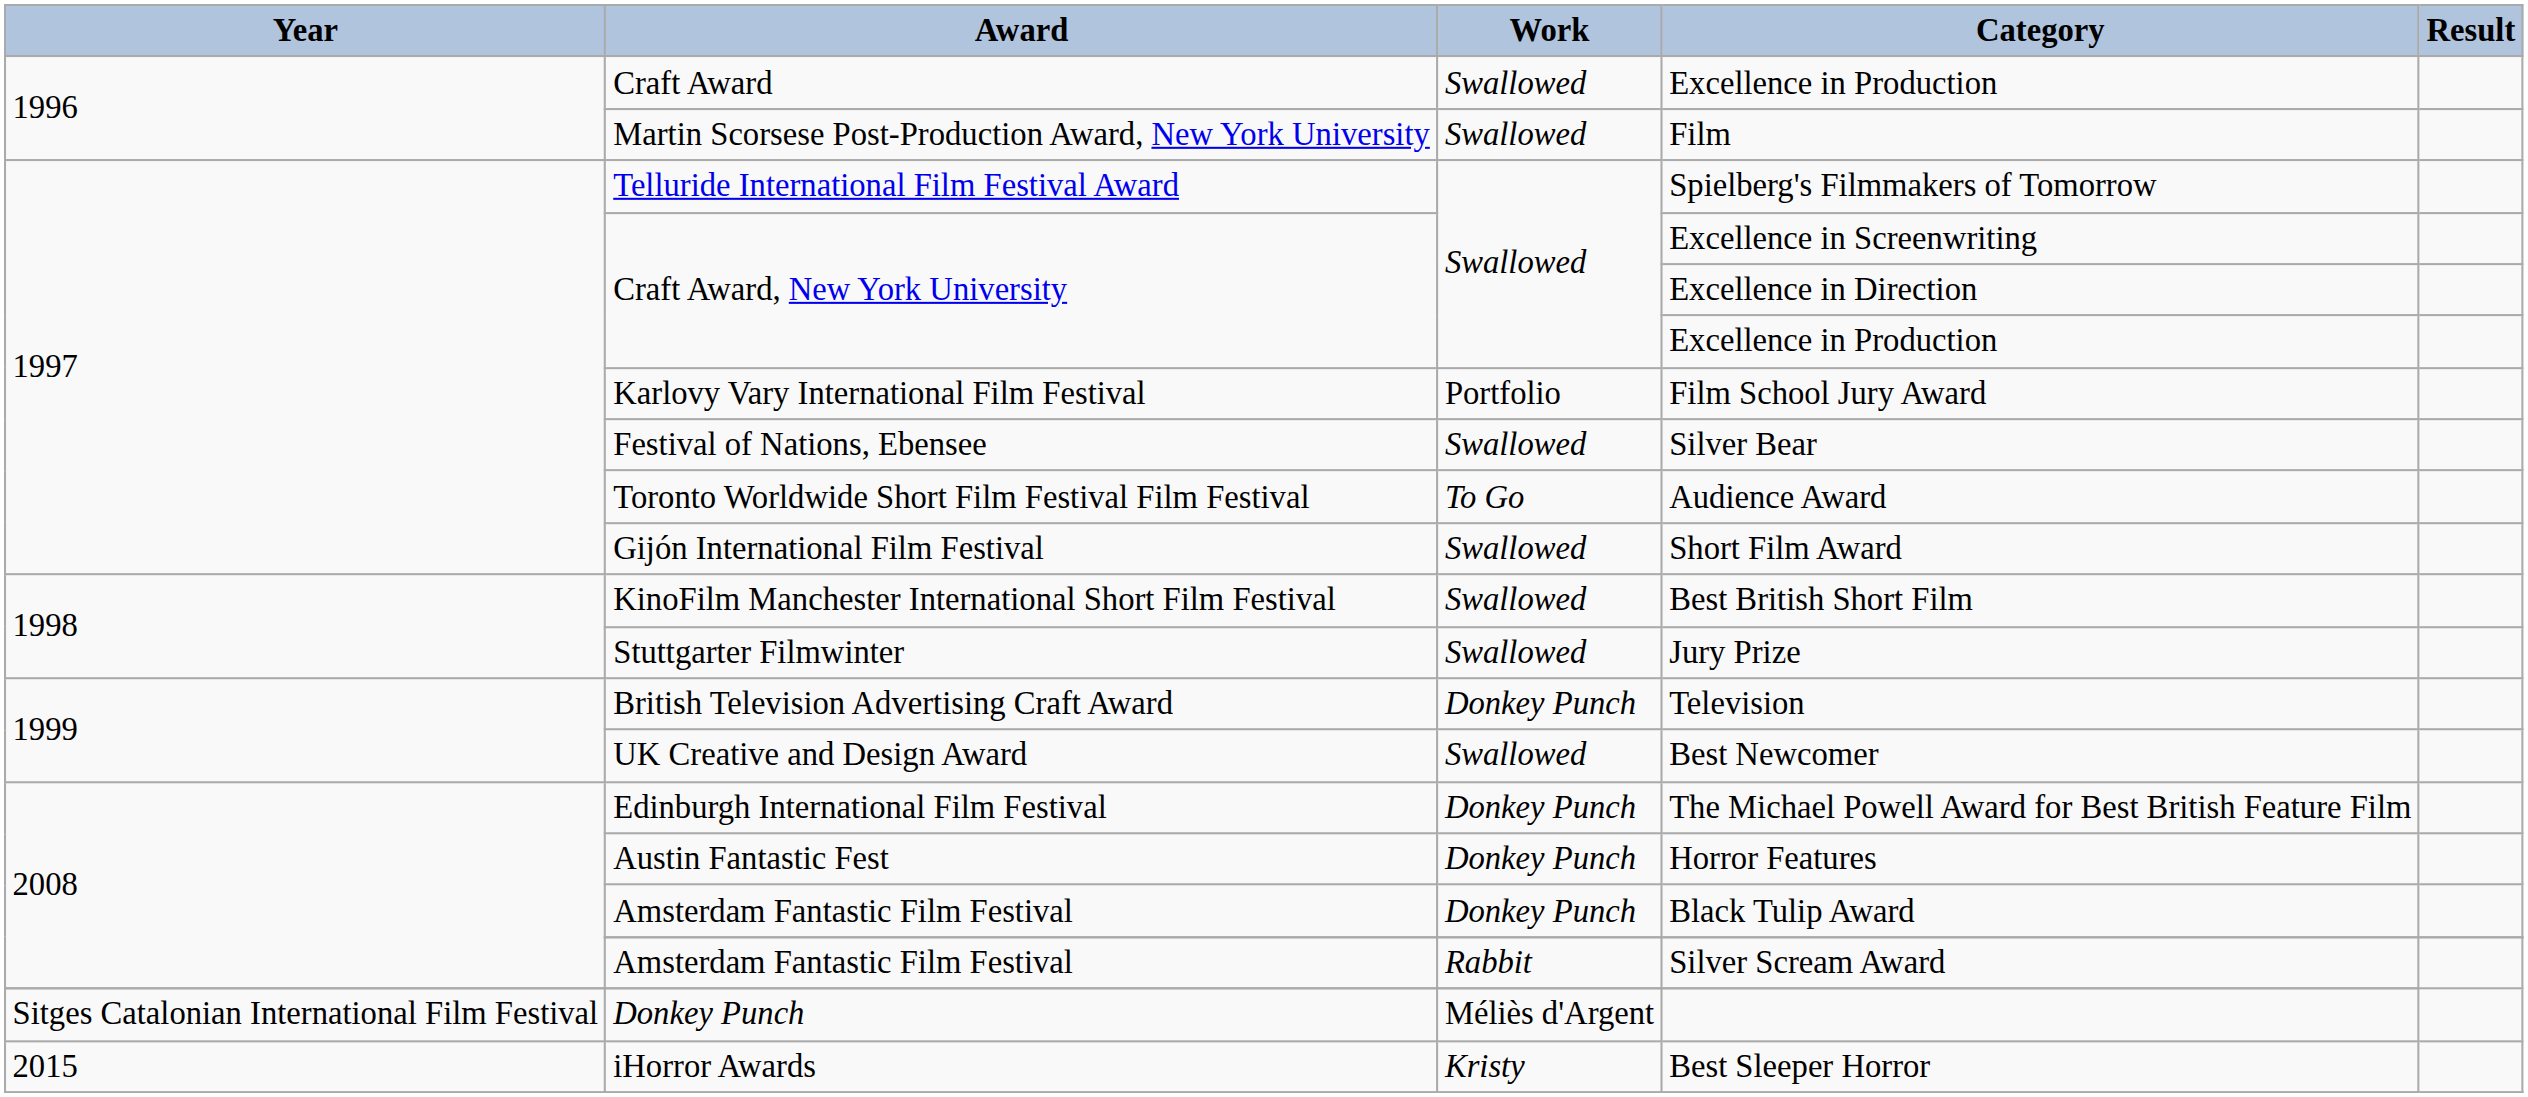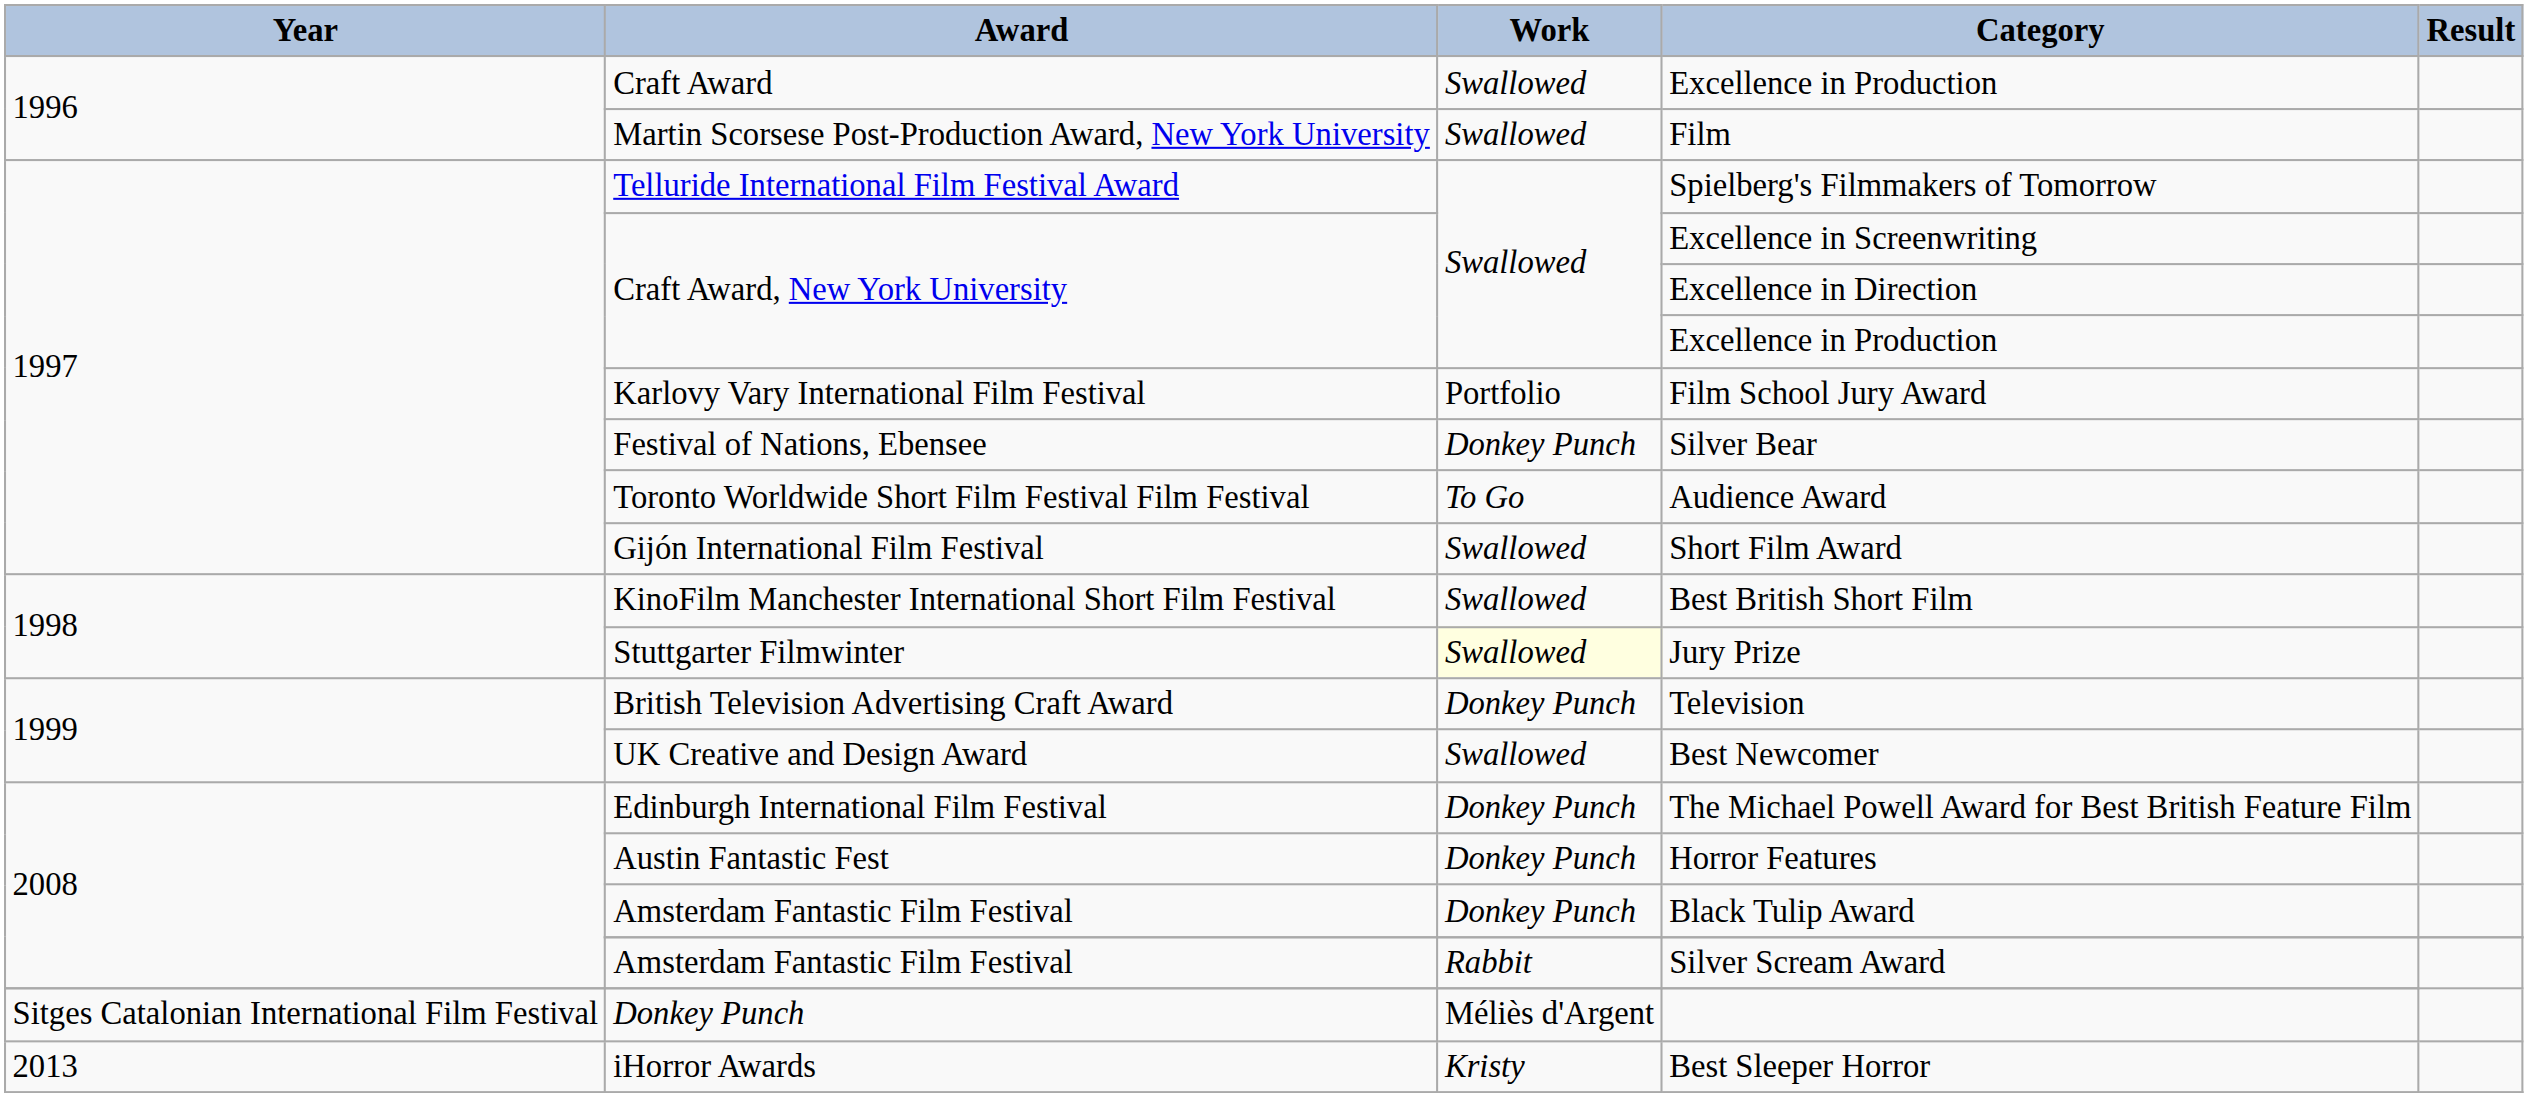 <table class="wikitable">
 <tr align="center">
 <th style="background:#B0C4DE;">Year</th>
 <th style="background:#B0C4DE;">Award</th>
 <th style="background:#B0C4DE;">Work</th>
 <th style="background:#B0C4DE;">Category</th>
 <th style="background:#B0C4DE;">Result</th>
 </tr>
 <tr>
 <td rowspan="2">1996</td>
 <td>Craft Award</td>
 <td><em>Swallowed</em></td>
 <td>Excellence in Production</td>
 <td></td>
 </tr>
 <tr>
 <td>Martin Scorsese Post-Production Award, <a href='#'>New York University</a></td>
 <td><em>Swallowed</em></td>
 <td>Film</td>
 <td></td>
 </tr>
 <tr>
 <td rowspan="8">1997</td>
 <td><a href='#'>Telluride International Film Festival Award</a></td>
 <td rowspan="4"><em>Swallowed</em></td>
 <td>Spielberg's Filmmakers of Tomorrow</td>
 <td></td>
 </tr>
 <tr>
 <td rowspan="3">Craft Award, <a href='#'>New York University</a></td>
 <td>Excellence in Screenwriting</td>
 <td></td>
 </tr>
 <tr>
 <td>Excellence in Direction</td>
 <td></td>
 </tr>
 <tr>
 <td>Excellence in Production</td>
 <td></td>
 </tr>
 <tr>
 <td>Karlovy Vary International Film Festival</td>
 <td>Portfolio</td>
 <td>Film School Jury Award</td>
 <td></td>
 </tr>
 <tr>
 <td>Festival of Nations, Ebensee</td>
-<td><em>Swallowed</em></td>
+<td><em>Donkey Punch</em></td>
 <td>Silver Bear</td>
 <td></td>
 </tr>
 <tr>
 <td>Toronto Worldwide Short Film Festival Film Festival</td>
 <td><em>To Go</em></td>
 <td>Audience Award</td>
 <td></td>
 </tr>
 <tr>
 <td>Gijón International Film Festival</td>
 <td><em>Swallowed</em></td>
 <td>Short Film Award</td>
 <td></td>
 </tr>
 <tr>
 <td rowspan="2">1998</td>
 <td>KinoFilm Manchester International Short Film Festival</td>
 <td><em>Swallowed</em></td>
 <td>Best British Short Film</td>
 <td></td>
 </tr>
 <tr>
 <td>Stuttgarter Filmwinter</td>
-<td><em>Swallowed</em></td>
+<td style="background: lightyellow;"><em>Swallowed</em></td>
 <td>Jury Prize</td>
 <td></td>
 </tr>
 <tr>
 <td rowspan="2">1999</td>
 <td>British Television Advertising Craft Award</td>
 <td><em>Donkey Punch</em></td>
 <td>Television</td>
 <td></td>
 </tr>
 <tr>
 <td>UK Creative and Design Award</td>
 <td><em>Swallowed</em></td>
 <td>Best Newcomer</td>
 <td></td>
 </tr>
 <tr>
 <td rowspan="5">2008</td>
 <td>Edinburgh International Film Festival</td>
 <td><em>Donkey Punch</em></td>
 <td>The Michael Powell Award for Best British Feature Film</td>
 <td></td>
 </tr>
 <tr>
 <td>Austin Fantastic Fest</td>
 <td><em>Donkey Punch</em></td>
 <td>Horror Features</td>
 <td></td>
 </tr>
 <tr>
 <td>Amsterdam Fantastic Film Festival</td>
 <td><em>Donkey Punch</em></td>
 <td>Black Tulip Award</td>
 <td></td>
 </tr>
 <tr>
 </tr>
 <tr>
 <td>Amsterdam Fantastic Film Festival</td>
 <td><em>Rabbit</em></td>
 <td>Silver Scream Award</td>
 <td></td>
 </tr>
 <tr>
 </tr>
 <tr>
 <td>Sitges Catalonian International Film Festival</td>
 <td><em>Donkey Punch</em></td>
 <td>Méliès d'Argent</td>
 <td></td>
 </tr>
 <tr>
-<td rowspan="1">2015</td>
+<td rowspan="1">2013</td>
 <td>iHorror Awards</td>
 <td><em>Kristy</em></td>
 <td>Best Sleeper Horror</td>
 <td></td>
 </tr>
 <tr>
 </tr>
 </table>
